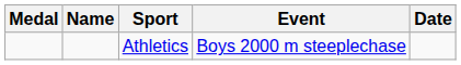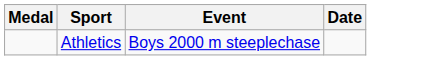 <table class="wikitable sortable" style="font-size: 95%;">
 <tr>
 <th>Medal</th>
-<th>Name</th>
 <th>Sport</th>
 <th>Event</th>
 <th>Date</th>
 </tr>
 <tr>
 <td></td>
-<td></td>
 <td><a href='#'>Athletics</a></td>
 <td><a href='#'>Boys 2000 m steeplechase</a></td>
 <td></td>
 </tr>
 </table>
